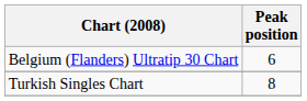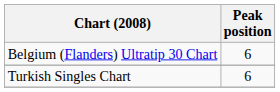 <table class="wikitable">
 <tr>
 <th align="left">Chart (2008)</th>
 <th align="center">Peak<br>position</th>
 </tr>
 <tr>
 <td align="left">Belgium (<a href='#'>Flanders</a>) <a href='#'>Ultratip 30 Chart</a></td>
 <td align="center">6</td>
 </tr>
 <tr>
 </tr>
 <tr>
 <td align="left">Turkish Singles Chart</td>
-<td align="center">8</td>
+<td align="center">6</td>
 </tr>
 <tr>
 </tr>
 </table>
